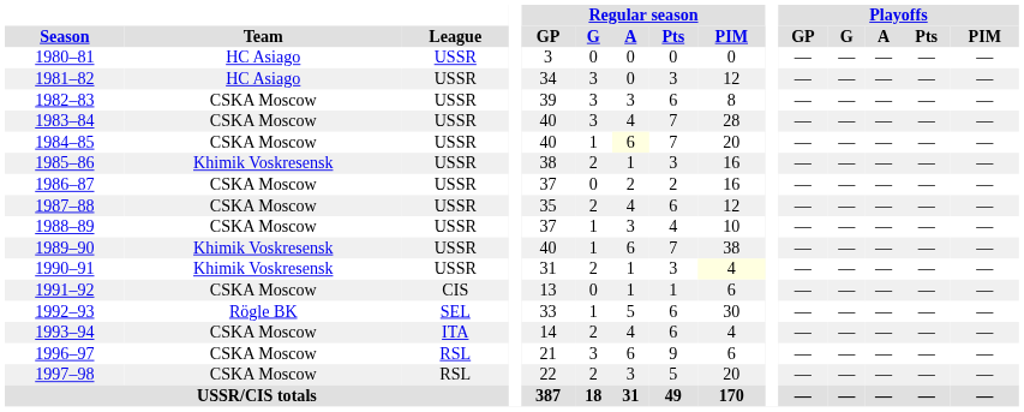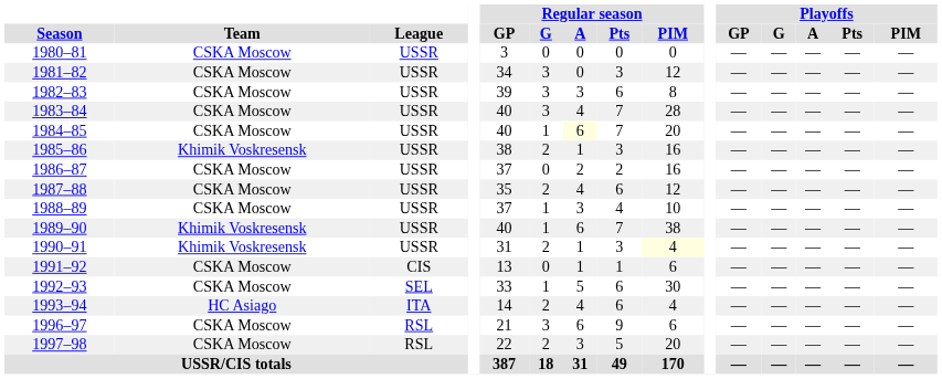 <table border="0" cellpadding="1" cellspacing="0" style="text-align:center; width:60em;">
 <tr style="background:#e0e0e0;">
 <th colspan="3"  bgcolor="#ffffff"> </th>
 <th rowspan="99" bgcolor="#ffffff"> </th>
 <th colspan="5"><a href='#'>Regular season</a></th>
 <th rowspan="99" bgcolor="#ffffff"> </th>
 <th colspan="5"><a href='#'>Playoffs</a></th>
 </tr>
 <tr style="background:#e0e0e0;">
 <th><a href='#'>Season</a></th>
 <th>Team</th>
 <th>League</th>
 <th>GP</th>
 <th><a href='#'>G</a></th>
 <th><a href='#'>A</a></th>
 <th><a href='#'>Pts</a></th>
 <th><a href='#'>PIM</a></th>
 <th>GP</th>
 <th>G</th>
 <th>A</th>
 <th>Pts</th>
 <th>PIM</th>
 </tr>
 <tr>
 <td><a href='#'>1980–81</a></td>
-<td><a href='#'>HC Asiago</a></td>
+<td><a href='#'>CSKA Moscow</a></td>
 <td><a href='#'>USSR</a></td>
 <td>3</td>
 <td>0</td>
 <td>0</td>
 <td>0</td>
 <td>0</td>
 <td>—</td>
 <td>—</td>
 <td>—</td>
 <td>—</td>
 <td>—</td>
 </tr>
 <tr bgcolor="#f0f0f0">
 <td><a href='#'>1981–82</a></td>
-<td><a href='#'>HC Asiago</a></td>
+<td>CSKA Moscow</td>
 <td>USSR</td>
 <td>34</td>
 <td>3</td>
 <td>0</td>
 <td>3</td>
 <td>12</td>
 <td>—</td>
 <td>—</td>
 <td>—</td>
 <td>—</td>
 <td>—</td>
 </tr>
 <tr>
 <td><a href='#'>1982–83</a></td>
 <td>CSKA Moscow</td>
 <td>USSR</td>
 <td>39</td>
 <td>3</td>
 <td>3</td>
 <td>6</td>
 <td>8</td>
 <td>—</td>
 <td>—</td>
 <td>—</td>
 <td>—</td>
 <td>—</td>
 </tr>
 <tr bgcolor="#f0f0f0">
 <td><a href='#'>1983–84</a></td>
 <td>CSKA Moscow</td>
 <td>USSR</td>
 <td>40</td>
 <td>3</td>
 <td>4</td>
 <td>7</td>
 <td>28</td>
 <td>—</td>
 <td>—</td>
 <td>—</td>
 <td>—</td>
 <td>—</td>
 </tr>
 <tr>
 <td><a href='#'>1984–85</a></td>
 <td>CSKA Moscow</td>
 <td>USSR</td>
 <td>40</td>
 <td>1</td>
 <td style="background: lightyellow;">6</td>
 <td>7</td>
 <td>20</td>
 <td>—</td>
 <td>—</td>
 <td>—</td>
 <td>—</td>
 <td>—</td>
 </tr>
 <tr bgcolor="#f0f0f0">
 <td><a href='#'>1985–86</a></td>
 <td><a href='#'>Khimik Voskresensk</a></td>
 <td>USSR</td>
 <td>38</td>
 <td>2</td>
 <td>1</td>
 <td>3</td>
 <td>16</td>
 <td>—</td>
 <td>—</td>
 <td>—</td>
 <td>—</td>
 <td>—</td>
 </tr>
 <tr>
 <td><a href='#'>1986–87</a></td>
 <td>CSKA Moscow</td>
 <td>USSR</td>
 <td>37</td>
 <td>0</td>
 <td>2</td>
 <td>2</td>
 <td>16</td>
 <td>—</td>
 <td>—</td>
 <td>—</td>
 <td>—</td>
 <td>—</td>
 </tr>
 <tr bgcolor="#f0f0f0">
 <td><a href='#'>1987–88</a></td>
 <td>CSKA Moscow</td>
 <td>USSR</td>
 <td>35</td>
 <td>2</td>
 <td>4</td>
 <td>6</td>
 <td>12</td>
 <td>—</td>
 <td>—</td>
 <td>—</td>
 <td>—</td>
 <td>—</td>
 </tr>
 <tr>
 <td><a href='#'>1988–89</a></td>
 <td>CSKA Moscow</td>
 <td>USSR</td>
 <td>37</td>
 <td>1</td>
 <td>3</td>
 <td>4</td>
 <td>10</td>
 <td>—</td>
 <td>—</td>
 <td>—</td>
 <td>—</td>
 <td>—</td>
 </tr>
 <tr bgcolor="#f0f0f0">
 <td><a href='#'>1989–90</a></td>
 <td><a href='#'>Khimik Voskresensk</a></td>
 <td>USSR</td>
 <td>40</td>
 <td>1</td>
 <td>6</td>
 <td>7</td>
 <td>38</td>
 <td>—</td>
 <td>—</td>
 <td>—</td>
 <td>—</td>
 <td>—</td>
 </tr>
 <tr>
 <td><a href='#'>1990–91</a></td>
 <td><a href='#'>Khimik Voskresensk</a></td>
 <td>USSR</td>
 <td>31</td>
 <td>2</td>
 <td>1</td>
 <td>3</td>
 <td style="background: lightyellow;">4</td>
 <td>—</td>
 <td>—</td>
 <td>—</td>
 <td>—</td>
 <td>—</td>
 </tr>
 <tr bgcolor="#f0f0f0">
 <td><a href='#'>1991–92</a></td>
 <td>CSKA Moscow</td>
 <td>CIS</td>
 <td>13</td>
 <td>0</td>
 <td>1</td>
 <td>1</td>
 <td>6</td>
 <td>—</td>
 <td>—</td>
 <td>—</td>
 <td>—</td>
 <td>—</td>
 </tr>
 <tr>
 <td><a href='#'>1992–93</a></td>
-<td><a href='#'>Rögle BK</a></td>
+<td>CSKA Moscow</td>
 <td><a href='#'>SEL</a></td>
 <td>33</td>
 <td>1</td>
 <td>5</td>
 <td>6</td>
 <td>30</td>
 <td>—</td>
 <td>—</td>
 <td>—</td>
 <td>—</td>
 <td>—</td>
 </tr>
 <tr bgcolor="#f0f0f0">
 <td><a href='#'>1993–94</a></td>
-<td>CSKA Moscow</td>
+<td><a href='#'>HC Asiago</a></td>
 <td><a href='#'>ITA</a></td>
 <td>14</td>
 <td>2</td>
 <td>4</td>
 <td>6</td>
 <td>4</td>
 <td>—</td>
 <td>—</td>
 <td>—</td>
 <td>—</td>
 <td>—</td>
 </tr>
 <tr>
 <td><a href='#'>1996–97</a></td>
 <td>CSKA Moscow</td>
 <td><a href='#'>RSL</a></td>
 <td>21</td>
 <td>3</td>
 <td>6</td>
 <td>9</td>
 <td>6</td>
 <td>—</td>
 <td>—</td>
 <td>—</td>
 <td>—</td>
 <td>—</td>
 </tr>
 <tr bgcolor="#f0f0f0">
 <td><a href='#'>1997–98</a></td>
 <td>CSKA Moscow</td>
 <td>RSL</td>
 <td>22</td>
 <td>2</td>
 <td>3</td>
 <td>5</td>
 <td>20</td>
 <td>—</td>
 <td>—</td>
 <td>—</td>
 <td>—</td>
 <td>—</td>
 </tr>
 <tr bgcolor="#e0e0e0">
 <th colspan="3">USSR/CIS totals</th>
 <th>387</th>
 <th>18</th>
 <th>31</th>
 <th>49</th>
 <th>170</th>
 <th>—</th>
 <th>—</th>
 <th>—</th>
 <th>—</th>
 <th>—</th>
 </tr>
 </table>
